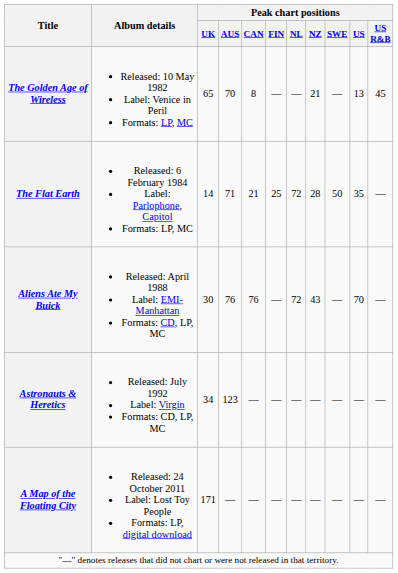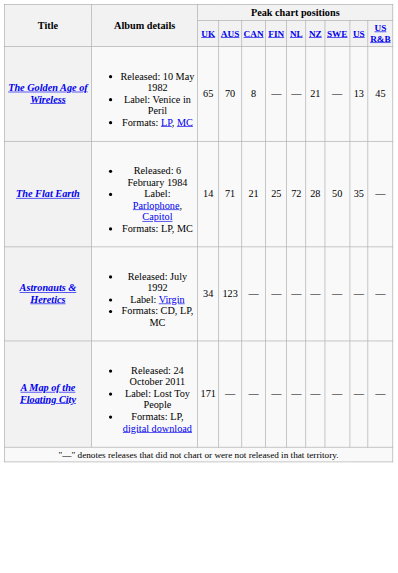 <table class="wikitable plainrowheaders" style="text-align:center;">
 <tr>
 <th rowspan="2" scope="col" style="width:15em;">Title</th>
 <th rowspan="2" scope="col" style="width:15em;">Album details</th>
 <th colspan="9">Peak chart positions</th>
 </tr>
 <tr>
 <th scope="col" style="width:2em;font-size:90%;"><a href='#'>UK</a><br></th>
 <th scope="col" style="width:2em;font-size:90%;"><a href='#'>AUS</a><br></th>
 <th scope="col" style="width:2em;font-size:90%;"><a href='#'>CAN</a><br></th>
 <th scope="col" style="width:2em;font-size:90%;"><a href='#'>FIN</a><br></th>
 <th scope="col" style="width:2em;font-size:90%;"><a href='#'>NL</a><br></th>
 <th scope="col" style="width:2em;font-size:90%;"><a href='#'>NZ</a><br></th>
 <th scope="col" style="width:2em;font-size:90%;"><a href='#'>SWE</a><br></th>
 <th scope="col" style="width:2em;font-size:90%;"><a href='#'>US</a><br></th>
 <th scope="col" style="width:2em;font-size:90%;"><a href='#'>US R&B</a><br></th>
 </tr>
 <tr>
 <th scope="row"><em><a href='#'>The Golden Age of Wireless</a></em></th>
 <td><br><ul><li>Released: 10 May 1982</li><li>Label: Venice in Peril</li><li>Formats: <a href='#'>LP</a>, <a href='#'>MC</a></li></ul></td>
 <td>65</td>
 <td>70</td>
 <td>8</td>
 <td>—</td>
 <td>—</td>
 <td>21</td>
 <td>—</td>
 <td>13</td>
 <td>45</td>
 </tr>
 <tr>
 <th scope="row"><em><a href='#'>The Flat Earth</a></em></th>
 <td><br><ul><li>Released: 6 February 1984</li><li>Label: <a href='#'>Parlophone</a>, <a href='#'>Capitol</a></li><li>Formats: LP, MC</li></ul></td>
 <td>14</td>
 <td>71</td>
 <td>21</td>
 <td>25</td>
 <td>72</td>
 <td>28</td>
 <td>50</td>
 <td>35</td>
 <td>—</td>
 </tr>
 <tr>
-<th scope="row"><em><a href='#'>Aliens Ate My Buick</a></em></th>
-<td><br><ul><li>Released: April 1988</li><li>Label: <a href='#'>EMI-Manhattan</a></li><li>Formats: <a href='#'>CD</a>, LP, MC</li></ul></td>
-<td>30</td>
-<td>76</td>
-<td>76</td>
-<td>—</td>
-<td>72</td>
-<td>43</td>
-<td>—</td>
-<td>70</td>
-<td>—</td>
-</tr>
-<tr>
 <th scope="row"><em><a href='#'>Astronauts & Heretics</a></em></th>
 <td><br><ul><li>Released: July 1992</li><li>Label: <a href='#'>Virgin</a></li><li>Formats: CD, LP, MC</li></ul></td>
 <td>34</td>
 <td>123</td>
 <td>—</td>
 <td>—</td>
 <td>—</td>
 <td>—</td>
 <td>—</td>
 <td>—</td>
 <td>—</td>
 </tr>
 <tr>
 <th scope="row"><em><a href='#'>A Map of the Floating City</a></em></th>
 <td><br><ul><li>Released: 24 October 2011</li><li>Label: Lost Toy People</li><li>Formats: LP, <a href='#'>digital download</a></li></ul></td>
 <td>171</td>
 <td>—</td>
 <td>—</td>
 <td>—</td>
 <td>—</td>
 <td>—</td>
 <td>—</td>
 <td>—</td>
 <td>—</td>
 </tr>
 <tr>
 <td colspan="11" style="font-size:90%">"—" denotes releases that did not chart or were not released in that territory.</td>
 </tr>
 </table>
